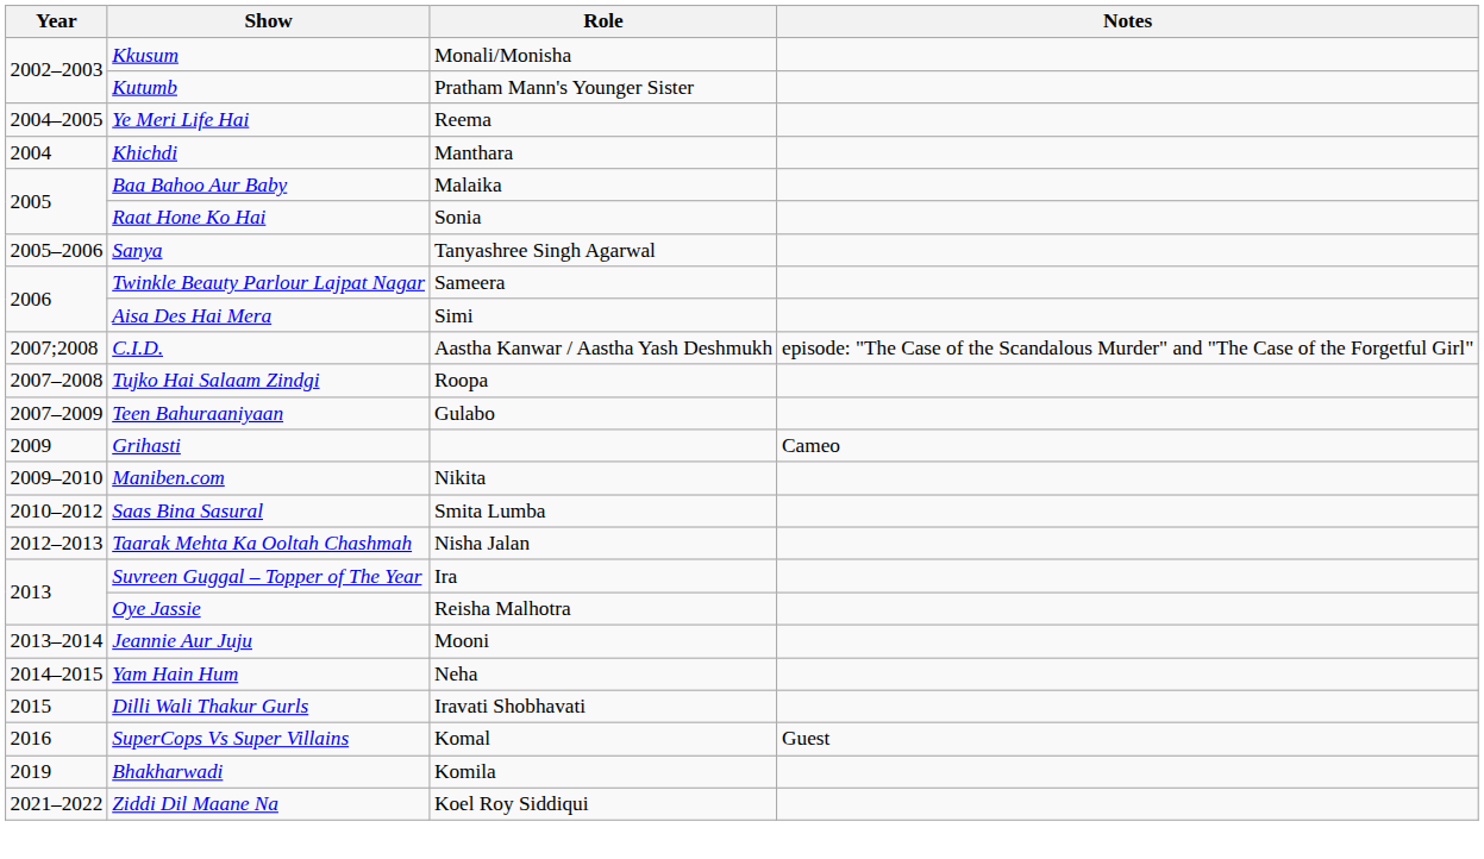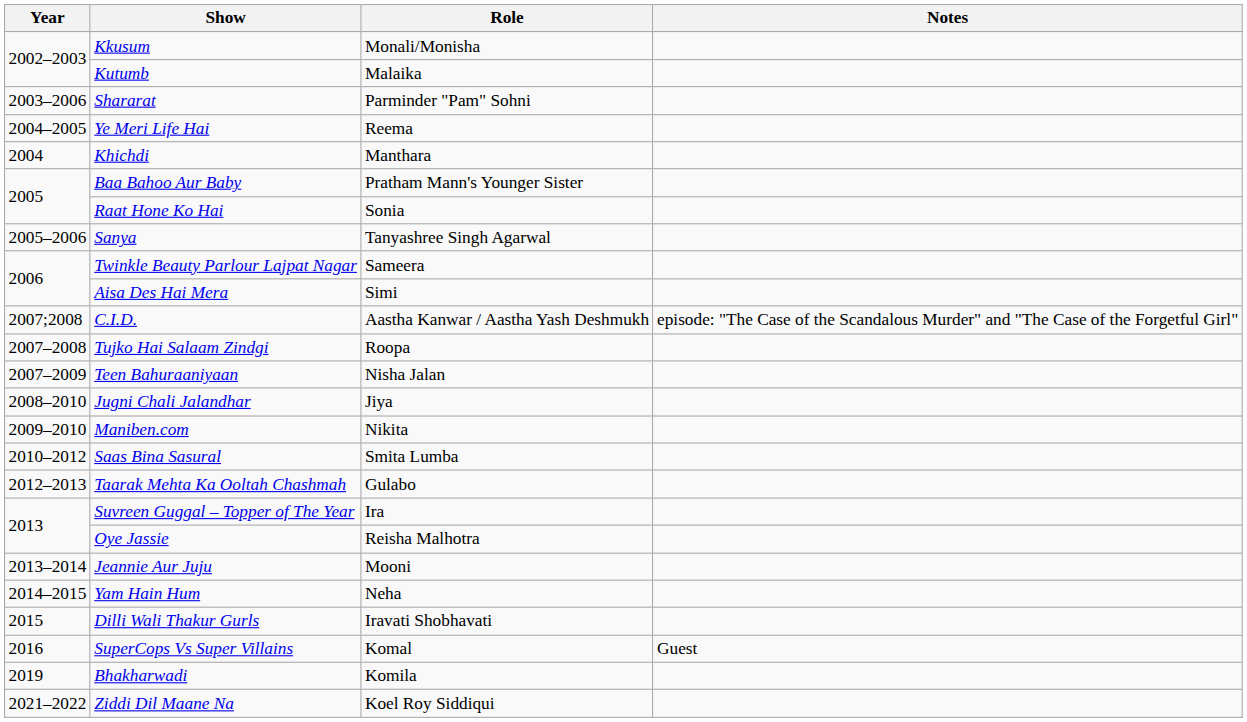 <table class="wikitable sortable">
 <tr>
 <th scope="col">Year</th>
 <th scope="col">Show</th>
 <th scope="col">Role</th>
 <th scope="col">Notes</th>
 </tr>
 <tr>
 <td rowspan="2">2002–2003</td>
 <td><em><a href='#'>Kkusum</a></em></td>
 <td>Monali/Monisha</td>
 <td></td>
 </tr>
 <tr>
 <td><em><a href='#'>Kutumb</a></em></td>
-<td>Pratham Mann's Younger Sister</td>
+<td>Malaika</td>
+<td></td>
+</tr>
+<tr>
+<td>2003–2006</td>
+<td><em><a href='#'>Shararat</a></em></td>
+<td>Parminder "Pam" Sohni</td>
 <td></td>
 </tr>
 <tr>
 <td>2004–2005</td>
 <td><em><a href='#'>Ye Meri Life Hai</a></em></td>
 <td>Reema</td>
 <td></td>
 </tr>
 <tr>
 <td>2004</td>
 <td><em><a href='#'>Khichdi</a></em></td>
 <td>Manthara</td>
 <td></td>
 </tr>
 <tr>
 <td rowspan="2">2005</td>
 <td><em><a href='#'>Baa Bahoo Aur Baby</a></em></td>
-<td>Malaika</td>
+<td>Pratham Mann's Younger Sister</td>
 <td></td>
 </tr>
 <tr>
 <td><em><a href='#'>Raat Hone Ko Hai</a></em></td>
 <td>Sonia</td>
 <td></td>
 </tr>
 <tr>
 <td>2005–2006</td>
 <td><em><a href='#'>Sanya</a></em></td>
 <td>Tanyashree Singh Agarwal</td>
 <td></td>
 </tr>
 <tr>
 <td rowspan="2">2006</td>
 <td><em><a href='#'>Twinkle Beauty Parlour Lajpat Nagar</a></em></td>
 <td>Sameera</td>
 <td></td>
 </tr>
 <tr>
 <td><em><a href='#'>Aisa Des Hai Mera</a></em></td>
 <td>Simi</td>
 <td></td>
 </tr>
 <tr>
 <td>2007;2008</td>
 <td><em><a href='#'>C.I.D.</a></em></td>
 <td>Aastha Kanwar / Aastha Yash Deshmukh</td>
 <td>episode: "The Case of the Scandalous Murder" and  "The Case of the Forgetful Girl"</td>
 </tr>
 <tr>
 <td>2007–2008</td>
 <td><em><a href='#'>Tujko Hai Salaam Zindgi</a></em></td>
 <td>Roopa</td>
 <td></td>
 </tr>
 <tr>
 <td>2007–2009</td>
 <td><em><a href='#'>Teen Bahuraaniyaan</a></em></td>
-<td>Gulabo</td>
+<td>Nisha Jalan</td>
 <td></td>
 </tr>
 <tr>
-<td>2009</td>
-<td><em><a href='#'>Grihasti</a></em></td>
+<td>2008–2010</td>
+<td><em><a href='#'>Jugni Chali Jalandhar</a></em></td>
+<td>Jiya</td>
 <td></td>
-<td>Cameo</td>
 </tr>
 <tr>
 <td>2009–2010</td>
 <td><em><a href='#'>Maniben.com</a></em></td>
 <td>Nikita</td>
 <td></td>
 </tr>
 <tr>
 <td>2010–2012</td>
 <td><em><a href='#'>Saas Bina Sasural</a></em></td>
 <td>Smita Lumba</td>
 <td></td>
 </tr>
 <tr>
 <td>2012–2013</td>
 <td><em><a href='#'>Taarak Mehta Ka Ooltah Chashmah</a></em></td>
-<td>Nisha Jalan</td>
+<td>Gulabo</td>
 <td></td>
 </tr>
 <tr>
 <td rowspan="2">2013</td>
 <td><em><a href='#'>Suvreen Guggal – Topper of The Year</a></em></td>
 <td>Ira</td>
 <td></td>
 </tr>
 <tr>
 <td><em><a href='#'>Oye Jassie</a></em></td>
 <td>Reisha Malhotra</td>
 <td></td>
 </tr>
 <tr>
 <td>2013–2014</td>
 <td><em><a href='#'>Jeannie Aur Juju</a></em></td>
 <td>Mooni</td>
 <td></td>
 </tr>
 <tr>
 <td>2014–2015</td>
 <td><em><a href='#'>Yam Hain Hum</a></em></td>
 <td>Neha</td>
 <td></td>
 </tr>
 <tr>
 <td>2015</td>
 <td><em><a href='#'>Dilli Wali Thakur Gurls</a></em></td>
 <td>Iravati Shobhavati</td>
 <td></td>
 </tr>
 <tr>
 <td>2016</td>
 <td><em><a href='#'>SuperCops Vs Super Villains</a></em></td>
 <td>Komal</td>
 <td>Guest</td>
 </tr>
 <tr>
 <td>2019</td>
 <td><em><a href='#'>Bhakharwadi</a></em></td>
 <td>Komila</td>
 <td></td>
 </tr>
 <tr>
 <td>2021–2022</td>
 <td><em><a href='#'>Ziddi Dil Maane Na</a></em></td>
 <td>Koel Roy Siddiqui</td>
 <td></td>
 </tr>
 </table>
